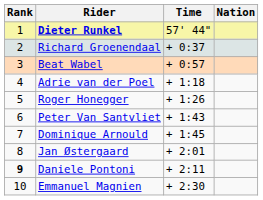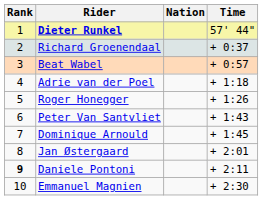 <table class="wikitable" style="font-size:95%;">
 <tr>
 <th>Rank</th>
 <th>Rider</th>
+<th>Nation</th>
 <th>Time</th>
-<th>Nation</th>
 </tr>
 <tr bgcolor="#F7F6A8">
 <td align="center">1</td>
 <td><strong><a href='#'>Dieter Runkel</a></strong></td>
+<td></td>
 <td>57' 44"</td>
-<td></td>
 </tr>
 <tr bgcolor="#DCE5E5">
 <td align="center">2</td>
 <td><a href='#'>Richard Groenendaal</a></td>
+<td></td>
 <td>+ 0:37</td>
-<td></td>
 </tr>
 <tr bgcolor="#FFDAB9">
 <td align="center">3</td>
 <td><a href='#'>Beat Wabel</a></td>
+<td></td>
 <td>+ 0:57</td>
-<td></td>
 </tr>
 <tr>
 <td align="center">4</td>
 <td><a href='#'>Adrie van der Poel</a></td>
+<td></td>
 <td>+ 1:18</td>
-<td></td>
 </tr>
 <tr>
 <td align="center">5</td>
 <td><a href='#'>Roger Honegger</a></td>
+<td></td>
 <td>+ 1:26</td>
-<td></td>
 </tr>
 <tr>
 <td align="center">6</td>
 <td><a href='#'>Peter Van Santvliet</a></td>
+<td></td>
 <td>+ 1:43</td>
-<td></td>
 </tr>
 <tr>
 <td align="center">7</td>
 <td><a href='#'>Dominique Arnould</a></td>
+<td></td>
 <td>+ 1:45</td>
-<td></td>
 </tr>
 <tr>
 <td align="center">8</td>
 <td><a href='#'>Jan Østergaard</a></td>
+<td></td>
 <td>+ 2:01</td>
-<td></td>
 </tr>
 <tr>
 <td align="center"><strong>9</strong></td>
 <td><a href='#'>Daniele Pontoni</a></td>
+<td></td>
 <td>+ 2:11</td>
-<td></td>
 </tr>
 <tr>
 <td align="center">10</td>
 <td><a href='#'>Emmanuel Magnien</a></td>
+<td></td>
 <td>+ 2:30</td>
-<td></td>
 </tr>
 </table>
